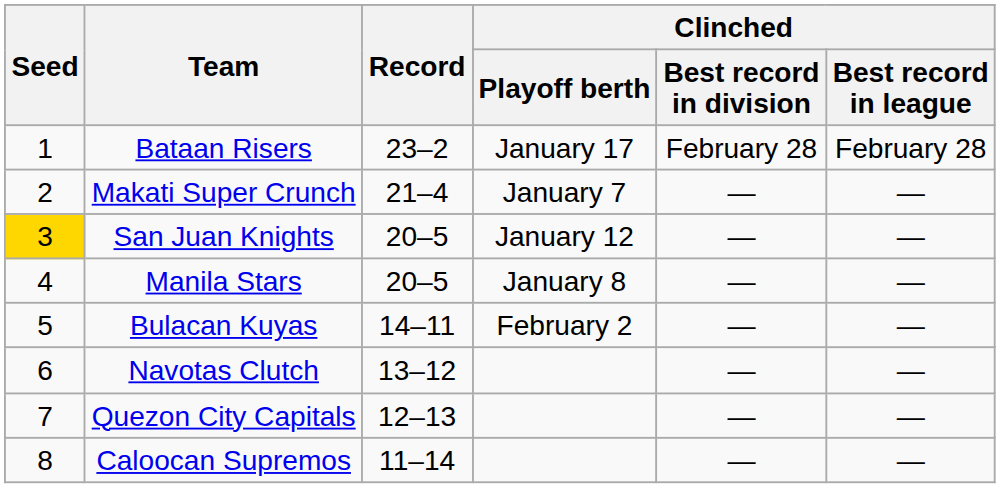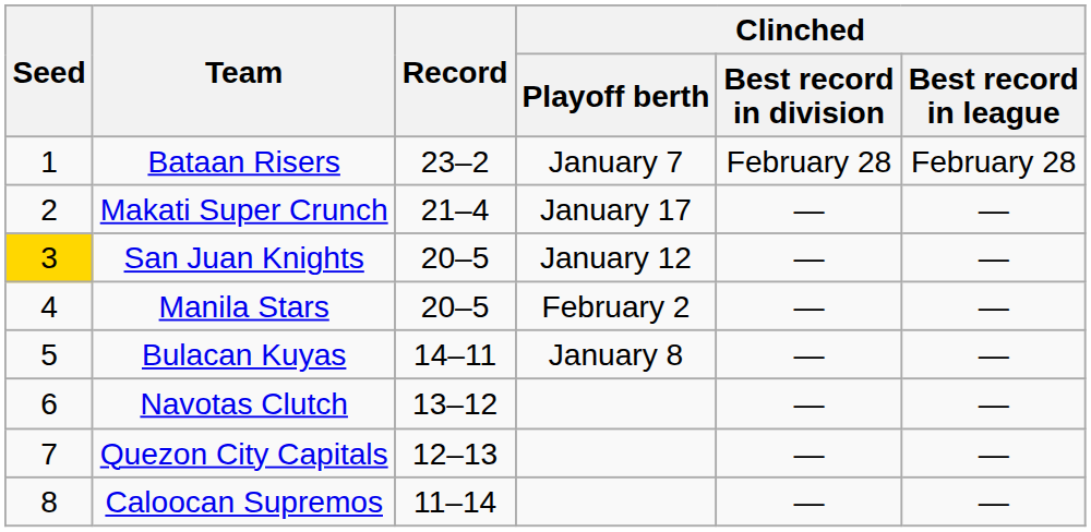 <table class="wikitable" style="font-size:95%; text-align:center">
 <tr>
 <th rowspan=2>Seed</th>
 <th rowspan=2>Team</th>
 <th rowspan=2>Record</th>
 <th colspan=4>Clinched</th>
 </tr>
 <tr>
 <th>Playoff berth</th>
 <th>Best record <br> in division</th>
 <th>Best record <br>in league</th>
 </tr>
 <tr>
 <td>1</td>
 <td><a href='#'>Bataan Risers</a></td>
 <td>23–2</td>
-<td>January 17</td>
+<td>January 7</td>
 <td>February 28</td>
 <td>February 28</td>
 </tr>
 <tr>
 <td>2</td>
 <td><a href='#'>Makati Super Crunch</a></td>
 <td>21–4</td>
-<td>January 7</td>
+<td>January 17</td>
 <td>—</td>
 <td>—</td>
 </tr>
 <tr>
 <td style="background: gold;">3</td>
 <td><a href='#'>San Juan Knights</a></td>
 <td>20–5</td>
 <td>January 12</td>
 <td>—</td>
 <td>—</td>
 </tr>
 <tr>
 <td>4</td>
 <td><a href='#'>Manila Stars</a></td>
 <td>20–5</td>
-<td>January 8</td>
+<td>February 2</td>
 <td>—</td>
 <td>—</td>
 </tr>
 <tr>
 <td>5</td>
 <td><a href='#'>Bulacan Kuyas</a></td>
 <td>14–11</td>
-<td>February 2</td>
+<td>January 8</td>
 <td>—</td>
 <td>—</td>
 </tr>
 <tr>
 <td>6</td>
 <td><a href='#'>Navotas Clutch</a></td>
 <td>13–12</td>
 <td></td>
 <td>—</td>
 <td>—</td>
 </tr>
 <tr>
 <td>7</td>
 <td><a href='#'>Quezon City Capitals</a></td>
 <td>12–13</td>
 <td></td>
 <td>—</td>
 <td>—</td>
 </tr>
 <tr>
 <td>8</td>
 <td><a href='#'>Caloocan Supremos</a></td>
 <td>11–14</td>
 <td></td>
 <td>—</td>
 <td>—</td>
 </tr>
 </table>
